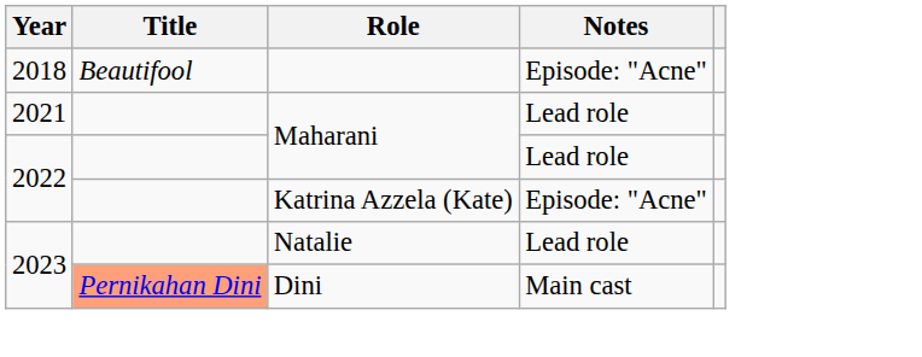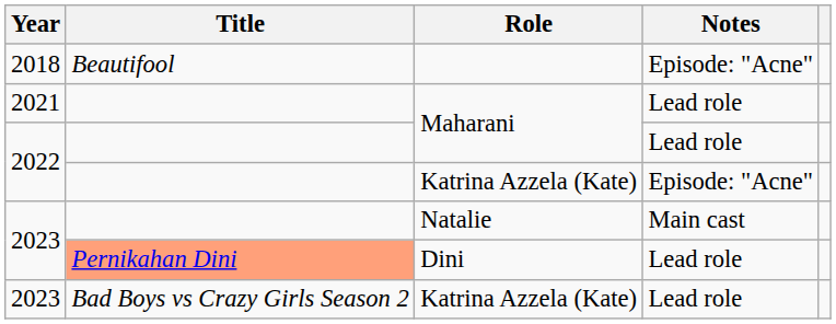 <table class="wikitable unsortable">
 <tr>
 <th>Year</th>
 <th>Title</th>
 <th>Role</th>
 <th>Notes</th>
 <th></th>
 </tr>
 <tr>
 <td>2018</td>
 <td><em>Beautifool</em></td>
 <td></td>
 <td>Episode: "Acne"</td>
 <td align="center"></td>
 </tr>
 <tr>
 <td>2021</td>
 <td><em></em></td>
 <td rowspan="2">Maharani</td>
 <td>Lead role</td>
 <td align="center"></td>
 </tr>
 <tr>
 <td rowspan="2">2022</td>
 <td><em></em></td>
 <td>Lead role</td>
 <td align="center"></td>
 </tr>
 <tr>
 <td><em></em></td>
 <td>Katrina Azzela (Kate)</td>
 <td>Episode: "Acne"</td>
 <td align="center"></td>
 </tr>
 <tr>
 <td rowspan="2">2023</td>
 <td><em></em></td>
 <td>Natalie</td>
-<td>Lead role</td>
+<td>Main cast</td>
 <td align="center"></td>
 </tr>
 <tr>
 <td style="background: lightsalmon;"><em><a href='#'>Pernikahan Dini</a></em></td>
 <td>Dini</td>
-<td>Main cast</td>
+<td>Lead role</td>
+<td align="center"></td>
+</tr>
+<tr>
+<td>2023</td>
+<td><em>Bad Boys vs Crazy Girls Season 2</em></td>
+<td>Katrina Azzela (Kate)</td>
+<td>Lead role</td>
 <td align="center"></td>
 </tr>
 </table>
